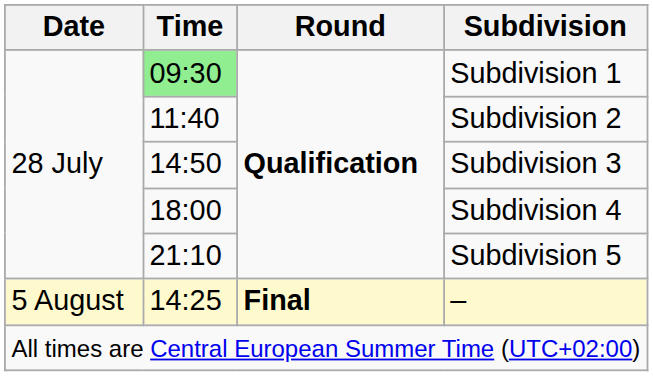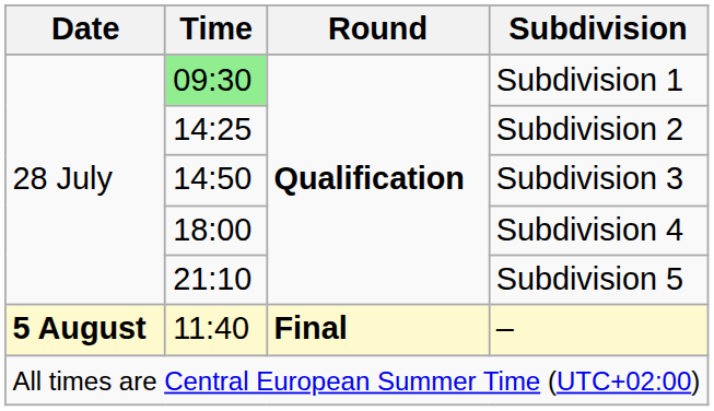 <table class="wikitable">
 <tr>
 <th>Date</th>
 <th>Time</th>
 <th>Round</th>
 <th>Subdivision</th>
 </tr>
 <tr>
 <td rowspan=5>28 July</td>
 <td style="background: lightgreen;">09:30</td>
 <td rowspan=5><strong>Qualification</strong></td>
 <td>Subdivision 1</td>
 </tr>
 <tr>
-<td>11:40</td>
+<td>14:25</td>
 <td>Subdivision 2</td>
 </tr>
 <tr>
 <td>14:50</td>
 <td>Subdivision 3</td>
 </tr>
 <tr>
 <td>18:00</td>
 <td>Subdivision 4</td>
 </tr>
 <tr>
 <td>21:10</td>
 <td>Subdivision 5</td>
 </tr>
 <tr style=background:lemonchiffon>
-<td>5 August</td>
-<td>14:25</td>
+<td><strong>5 August</strong></td>
+<td>11:40</td>
 <td><strong>Final</strong></td>
 <td>–</td>
 </tr>
 <tr>
 <td colspan=4 align=center><small>All times are <a href='#'>Central European Summer Time</a> (<a href='#'>UTC+02:00</a>)</small></td>
 </tr>
 </table>
